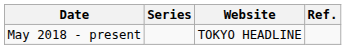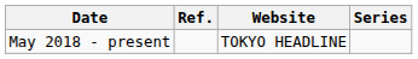 <table class="wikitable">
 <tr>
 <th>Date</th>
+<th>Ref.</th>
+<th>Website</th>
 <th>Series</th>
-<th>Website</th>
-<th>Ref.</th>
 </tr>
 <tr>
 <td>May 2018 - present</td>
 <td></td>
 <td>TOKYO HEADLINE</td>
 <td></td>
 </tr>
 </table>
